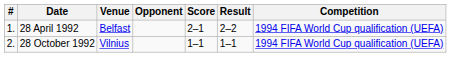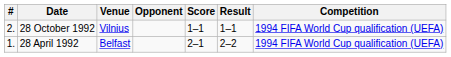 <table class="wikitable" align=center>
 <tr>
 <th>#</th>
 <th>Date</th>
 <th>Venue</th>
 <th>Opponent</th>
 <th>Score</th>
 <th>Result</th>
 <th>Competition</th>
 </tr>
 <tr>
+<td>2.</td>
+<td>28 October 1992</td>
+<td><a href='#'>Vilnius</a></td>
+<td></td>
+<td>1–1</td>
+<td>1–1</td>
+<td><a href='#'>1994 FIFA World Cup qualification (UEFA)</a></td>
+</tr>
+<tr>
 <td>1.</td>
 <td>28 April 1992</td>
 <td><a href='#'>Belfast</a></td>
 <td></td>
 <td>2–1</td>
 <td>2–2</td>
 <td><a href='#'>1994 FIFA World Cup qualification (UEFA)</a></td>
 </tr>
-<tr>
-<td>2.</td>
-<td>28 October 1992</td>
-<td><a href='#'>Vilnius</a></td>
-<td></td>
-<td>1–1</td>
-<td>1–1</td>
-<td><a href='#'>1994 FIFA World Cup qualification (UEFA)</a></td>
-</tr>
 </table>
